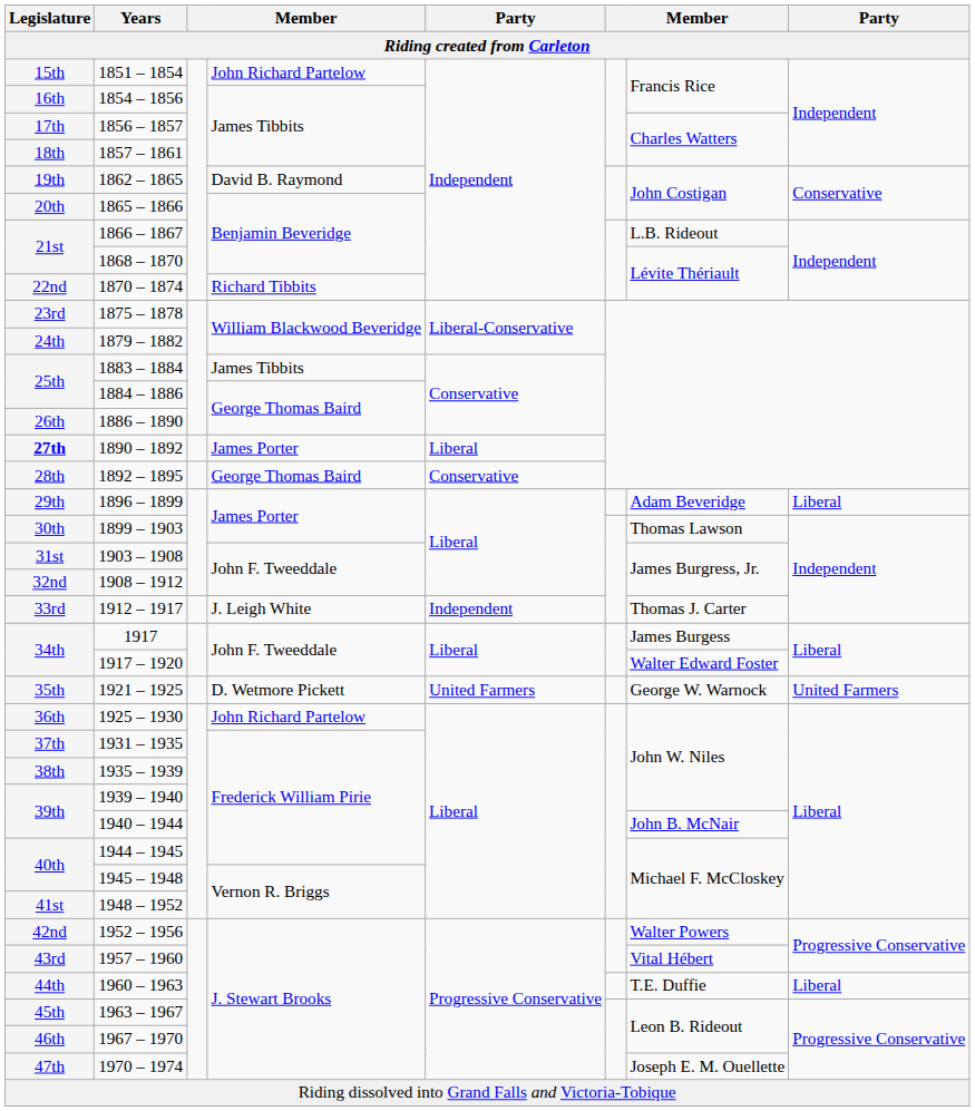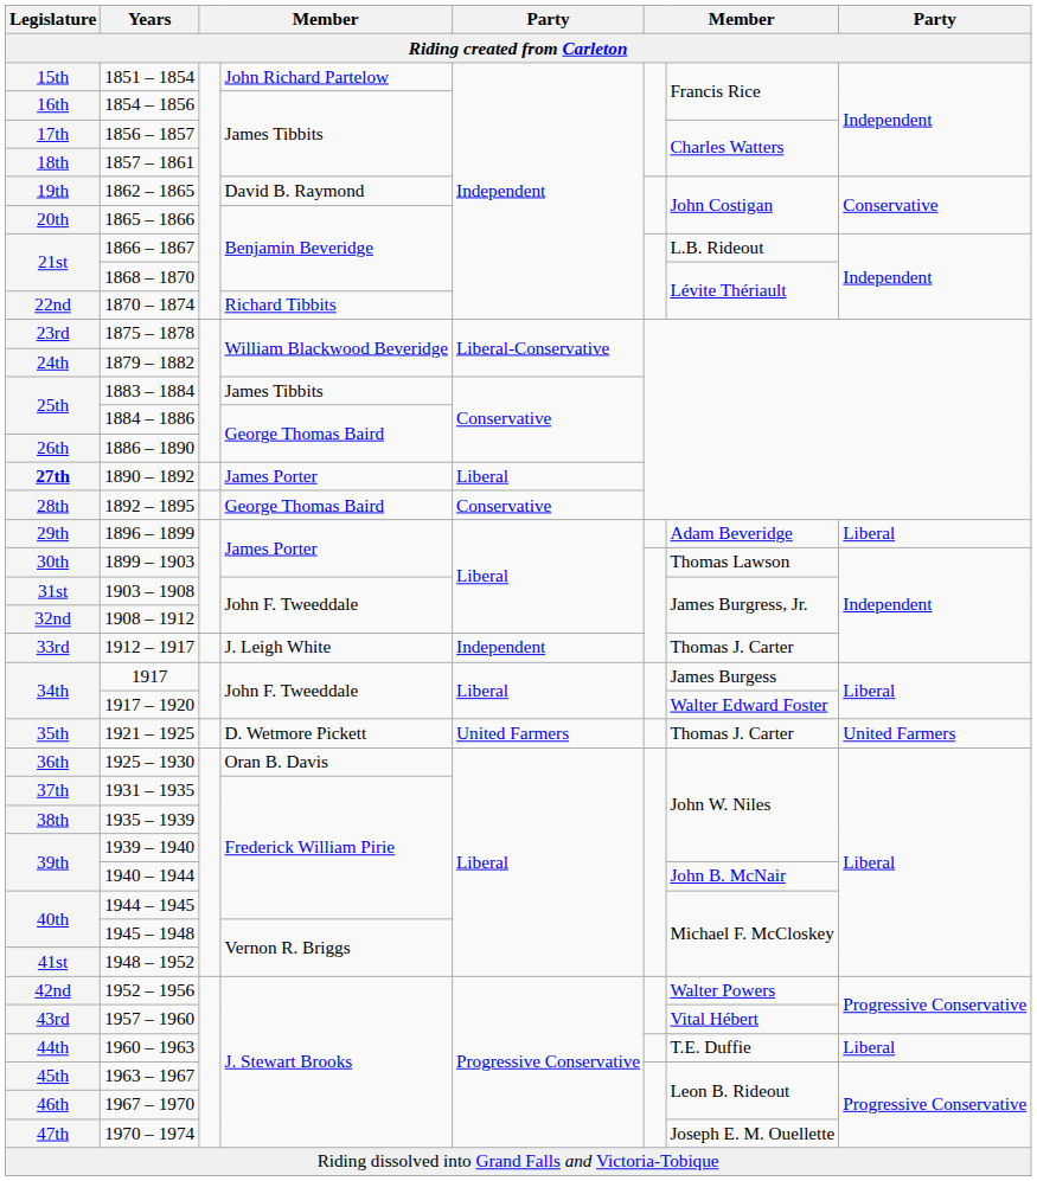 <table class="wikitable">
 <tr>
 <th>Legislature</th>
 <th style="width: 80px;">Years</th>
 <th colspan="2">Member</th>
 <th>Party</th>
 <th colspan="2">Member</th>
 <th>Party</th>
 </tr>
 <tr>
 <td bgcolor="#F0F0F0" colspan="8" align="center"><strong><em>Riding created from<em> <a href='#'>Carleton</a><strong></td>
 </tr>
 <tr>
 <td bgcolor="whitesmoke" align="center"><a href='#'>15th</a></td>
 <td>1851 – 1854</td>
 <td rowspan="9" >   </td>
 <td><a href='#'>John Richard Partelow</a></td>
 <td rowspan="9"><a href='#'>Independent</a></td>
 <td rowspan="4" >   </td>
 <td rowspan="2">Francis Rice</td>
 <td rowspan="4"><a href='#'>Independent</a></td>
 </tr>
 <tr>
 <td bgcolor="whitesmoke" align="center"><a href='#'>16th</a></td>
 <td>1854 – 1856</td>
 <td rowspan="3">James Tibbits</td>
 </tr>
 <tr>
 <td bgcolor="whitesmoke" align="center"><a href='#'>17th</a></td>
 <td>1856 – 1857</td>
 <td rowspan="2"><a href='#'>Charles Watters</a></td>
 </tr>
 <tr>
 <td bgcolor="whitesmoke" align="center"><a href='#'>18th</a></td>
 <td>1857 – 1861</td>
 </tr>
 <tr>
 <td bgcolor="whitesmoke" align="center"><a href='#'>19th</a></td>
 <td>1862 – 1865</td>
 <td>David B. Raymond</td>
 <td rowspan="2" >   </td>
 <td rowspan="2"><a href='#'>John Costigan</a></td>
 <td rowspan="2"><a href='#'>Conservative</a></td>
 </tr>
 <tr>
 <td bgcolor="whitesmoke" align="center"><a href='#'>20th</a></td>
 <td>1865 – 1866</td>
 <td rowspan="3"><a href='#'>Benjamin Beveridge</a></td>
 </tr>
 <tr>
 <td bgcolor="whitesmoke" align="center" rowspan="2"><a href='#'>21st</a></td>
 <td>1866 – 1867</td>
 <td rowspan="3" >   </td>
 <td>L.B. Rideout</td>
 <td rowspan="3"><a href='#'>Independent</a></td>
 </tr>
 <tr>
 <td>1868 – 1870</td>
 <td rowspan="2"><a href='#'>Lévite Thériault</a></td>
 </tr>
 <tr>
 <td bgcolor="whitesmoke" align="center"><a href='#'>22nd</a></td>
 <td>1870 – 1874</td>
 <td><a href='#'>Richard Tibbits</a></td>
 </tr>
 <tr>
 <td bgcolor="whitesmoke" align="center"><a href='#'>23rd</a></td>
 <td>1875 – 1878</td>
 <td rowspan="5" >   </td>
 <td rowspan="2"><a href='#'>William Blackwood Beveridge</a></td>
 <td rowspan="2"><a href='#'>Liberal-Conservative</a></td>
 </tr>
 <tr>
 <td bgcolor="whitesmoke" align="center"><a href='#'>24th</a></td>
 <td>1879 – 1882</td>
 </tr>
 <tr>
 <td bgcolor="whitesmoke" align="center" rowspan="2"><a href='#'>25th</a></td>
 <td>1883 – 1884</td>
 <td>James Tibbits</td>
 <td rowspan="3"><a href='#'>Conservative</a></td>
 </tr>
 <tr>
 <td>1884 – 1886</td>
 <td rowspan="2"><a href='#'>George Thomas Baird</a></td>
 </tr>
 <tr>
 <td bgcolor="whitesmoke" align="center"><a href='#'>26th</a></td>
 <td>1886 – 1890</td>
 </tr>
 <tr>
 <td bgcolor="whitesmoke" align="center"><strong><a href='#'>27th</a></strong></td>
 <td>1890 – 1892</td>
 <td>   </td>
 <td><a href='#'>James Porter</a></td>
 <td><a href='#'>Liberal</a></td>
 </tr>
 <tr>
 <td bgcolor="whitesmoke" align="center"><a href='#'>28th</a></td>
 <td>1892 – 1895</td>
 <td>   </td>
 <td><a href='#'>George Thomas Baird</a></td>
 <td><a href='#'>Conservative</a></td>
 </tr>
 <tr>
 <td bgcolor="whitesmoke" align="center"><a href='#'>29th</a></td>
 <td>1896 – 1899</td>
 <td rowspan="4" >   </td>
 <td rowspan="2"><a href='#'>James Porter</a></td>
 <td rowspan="4"><a href='#'>Liberal</a></td>
 <td>   </td>
 <td><a href='#'>Adam Beveridge</a></td>
 <td><a href='#'>Liberal</a></td>
 </tr>
 <tr>
 <td bgcolor="whitesmoke" align="center"><a href='#'>30th</a></td>
 <td>1899 – 1903</td>
 <td rowspan="4" >   </td>
 <td>Thomas Lawson</td>
 <td rowspan="4"><a href='#'>Independent</a></td>
 </tr>
 <tr>
 <td bgcolor="whitesmoke" align="center"><a href='#'>31st</a></td>
 <td>1903 – 1908</td>
 <td rowspan="2">John F. Tweeddale</td>
 <td rowspan="2">James Burgress, Jr.</td>
 </tr>
 <tr>
 <td bgcolor="whitesmoke" align="center"><a href='#'>32nd</a></td>
 <td>1908 – 1912</td>
 </tr>
 <tr>
 <td bgcolor="whitesmoke" align="center"><a href='#'>33rd</a></td>
 <td>1912 – 1917</td>
 <td>   </td>
 <td>J. Leigh White</td>
 <td><a href='#'>Independent</a></td>
 <td>Thomas J. Carter</td>
 </tr>
 <tr>
 <td bgcolor="whitesmoke" align="center" rowspan="2"><a href='#'>34th</a></td>
 <td align="center">1917</td>
 <td rowspan="2" >   </td>
 <td rowspan="2">John F. Tweeddale</td>
 <td rowspan="2"><a href='#'>Liberal</a></td>
 <td rowspan="2" >   </td>
 <td>James Burgess</td>
 <td rowspan="2"><a href='#'>Liberal</a></td>
 </tr>
 <tr>
 <td>1917 – 1920</td>
 <td><a href='#'>Walter Edward Foster</a></td>
 </tr>
 <tr>
 <td bgcolor="whitesmoke" align="center"><a href='#'>35th</a></td>
 <td>1921 – 1925</td>
 <td>   </td>
 <td>D. Wetmore Pickett</td>
 <td><a href='#'>United Farmers</a></td>
 <td>   </td>
-<td>George W. Warnock</td>
+<td>Thomas J. Carter</td>
 <td><a href='#'>United Farmers</a></td>
 </tr>
 <tr>
 <td bgcolor="whitesmoke" align="center"><a href='#'>36th</a></td>
 <td>1925 – 1930</td>
 <td rowspan="8" >   </td>
-<td><a href='#'>John Richard Partelow</a></td>
+<td>Oran B. Davis</td>
 <td rowspan="8"><a href='#'>Liberal</a></td>
 <td rowspan="8" >   </td>
 <td rowspan="4">John W. Niles</td>
 <td rowspan="8"><a href='#'>Liberal</a></td>
 </tr>
 <tr>
 <td bgcolor="whitesmoke" align="center"><a href='#'>37th</a></td>
 <td>1931 – 1935</td>
 <td rowspan="5"><a href='#'>Frederick William Pirie</a></td>
 </tr>
 <tr>
 <td bgcolor="whitesmoke" align="center"><a href='#'>38th</a></td>
 <td>1935 – 1939</td>
 </tr>
 <tr>
 <td bgcolor="whitesmoke" align="center" rowspan="2"><a href='#'>39th</a></td>
 <td>1939 – 1940</td>
 </tr>
 <tr>
 <td>1940 – 1944</td>
 <td><a href='#'>John B. McNair</a></td>
 </tr>
 <tr>
 <td bgcolor="whitesmoke" align="center" rowspan="2"><a href='#'>40th</a></td>
 <td>1944 – 1945</td>
 <td rowspan="3">Michael F. McCloskey</td>
 </tr>
 <tr>
 <td>1945 – 1948</td>
 <td rowspan="2">Vernon R. Briggs</td>
 </tr>
 <tr>
 <td bgcolor="whitesmoke" align="center"><a href='#'>41st</a></td>
 <td>1948 – 1952</td>
 </tr>
 <tr>
 <td bgcolor="whitesmoke" align="center"><a href='#'>42nd</a></td>
 <td>1952 – 1956</td>
 <td rowspan="6" >   </td>
 <td rowspan="6"><a href='#'>J. Stewart Brooks</a></td>
 <td rowspan="6"><a href='#'>Progressive Conservative</a></td>
 <td rowspan="2" >   </td>
 <td><a href='#'>Walter Powers</a></td>
 <td rowspan="2"><a href='#'>Progressive Conservative</a></td>
 </tr>
 <tr>
 <td bgcolor="whitesmoke" align="center"><a href='#'>43rd</a></td>
 <td>1957 – 1960</td>
 <td><a href='#'>Vital Hébert</a></td>
 </tr>
 <tr>
 <td bgcolor="whitesmoke" align="center"><a href='#'>44th</a></td>
 <td>1960 – 1963</td>
 <td>   </td>
 <td>T.E. Duffie</td>
 <td><a href='#'>Liberal</a></td>
 </tr>
 <tr>
 <td bgcolor="whitesmoke" align="center"><a href='#'>45th</a></td>
 <td>1963 – 1967</td>
 <td rowspan="3" >   </td>
 <td rowspan="2">Leon B. Rideout</td>
 <td rowspan="3"><a href='#'>Progressive Conservative</a></td>
 </tr>
 <tr>
 <td bgcolor="whitesmoke" align="center"><a href='#'>46th</a></td>
 <td>1967 – 1970</td>
 </tr>
 <tr>
 <td bgcolor="whitesmoke" align="center"><a href='#'>47th</a></td>
 <td>1970 – 1974</td>
 <td>Joseph E. M. Ouellette</td>
 </tr>
 <tr>
 <td bgcolor="#F0F0F0" colspan="8" align="center"></em></strong>Riding dissolved into</em> <a href='#'>Grand Falls</a> <em>and</em> <a href='#'>Victoria-Tobique</a></strong></td>
 </tr>
 <tr>
 </tr>
 </table>
